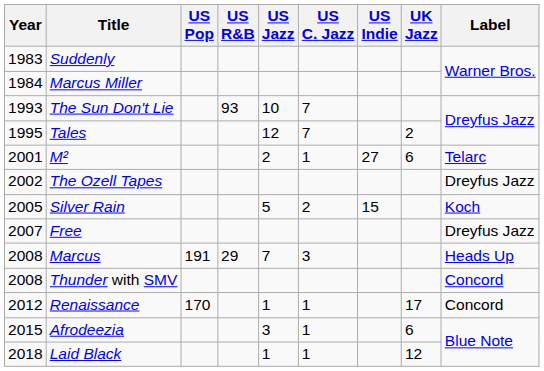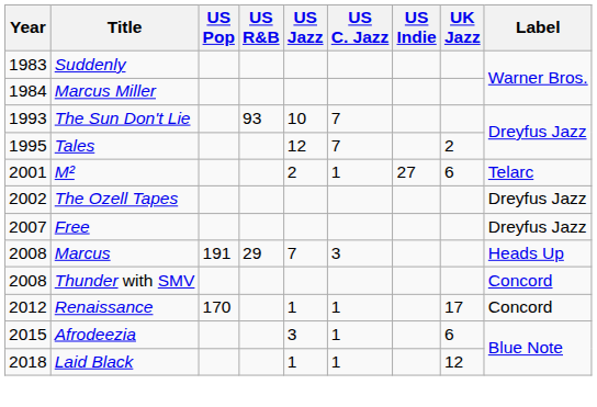 <table class="wikitable">
 <tr>
 <th>Year</th>
 <th>Title</th>
 <th><a href='#'>US</a><br><a href='#'>Pop</a><br></th>
 <th><a href='#'>US</a><br><a href='#'>R&B</a><br></th>
 <th><a href='#'>US</a><br><a href='#'>Jazz</a><br></th>
 <th><a href='#'>US</a><br><a href='#'>C. Jazz</a><br></th>
 <th><a href='#'>US</a><br><a href='#'>Indie</a><br></th>
 <th><a href='#'>UK</a><br><a href='#'>Jazz</a></th>
 <th>Label</th>
 </tr>
 <tr>
 <td>1983</td>
 <td><em><a href='#'>Suddenly</a></em></td>
 <td></td>
 <td></td>
 <td></td>
 <td></td>
 <td></td>
 <td></td>
 <td rowspan="2"><a href='#'>Warner Bros.</a></td>
 </tr>
 <tr>
 <td>1984</td>
 <td><em><a href='#'>Marcus Miller</a></em></td>
 <td></td>
 <td></td>
 <td></td>
 <td></td>
 <td></td>
 <td></td>
 </tr>
 <tr>
 <td>1993</td>
 <td><em><a href='#'>The Sun Don't Lie</a></em></td>
 <td></td>
 <td>93</td>
 <td>10</td>
 <td>7</td>
 <td></td>
 <td></td>
 <td rowspan="2"><a href='#'>Dreyfus Jazz</a></td>
 </tr>
 <tr>
 <td>1995</td>
 <td><em><a href='#'>Tales</a></em></td>
 <td></td>
 <td></td>
 <td>12</td>
 <td>7</td>
 <td></td>
 <td>2</td>
 </tr>
 <tr>
 <td>2001</td>
 <td><em><a href='#'>M²</a></em></td>
 <td></td>
 <td></td>
 <td>2</td>
 <td>1</td>
 <td>27</td>
 <td>6</td>
 <td><a href='#'>Telarc</a></td>
 </tr>
 <tr>
 <td>2002</td>
 <td><em><a href='#'>The Ozell Tapes</a></em></td>
 <td></td>
 <td></td>
 <td></td>
 <td></td>
 <td></td>
 <td></td>
 <td>Dreyfus Jazz</td>
 </tr>
 <tr>
-<td>2005</td>
-<td><em><a href='#'>Silver Rain</a></em></td>
-<td></td>
-<td></td>
-<td>5</td>
-<td>2</td>
-<td>15</td>
-<td></td>
-<td><a href='#'>Koch</a></td>
-</tr>
-<tr>
 <td>2007</td>
 <td><em><a href='#'>Free</a></em></td>
 <td></td>
 <td></td>
 <td></td>
 <td></td>
 <td></td>
 <td></td>
 <td>Dreyfus Jazz</td>
 </tr>
 <tr>
 <td>2008</td>
 <td><em><a href='#'>Marcus</a></em></td>
 <td>191</td>
 <td>29</td>
 <td>7</td>
 <td>3</td>
 <td></td>
 <td></td>
 <td><a href='#'>Heads Up</a></td>
 </tr>
 <tr>
 <td>2008</td>
 <td><em><a href='#'>Thunder</a></em> with <a href='#'>SMV</a></td>
 <td></td>
 <td></td>
 <td></td>
 <td></td>
 <td></td>
 <td></td>
 <td><a href='#'>Concord</a></td>
 </tr>
 <tr>
 <td>2012</td>
 <td><em><a href='#'>Renaissance</a></em></td>
 <td>170</td>
 <td></td>
 <td>1</td>
 <td>1</td>
 <td></td>
 <td>17</td>
 <td>Concord</td>
 </tr>
 <tr>
 <td>2015</td>
 <td><em><a href='#'>Afrodeezia</a></em></td>
 <td></td>
 <td></td>
 <td>3</td>
 <td>1</td>
 <td></td>
 <td>6</td>
 <td rowspan="2"><a href='#'>Blue Note</a></td>
 </tr>
 <tr>
 <td>2018</td>
 <td><em><a href='#'>Laid Black</a></em></td>
 <td></td>
 <td></td>
 <td>1</td>
 <td>1</td>
 <td></td>
 <td>12</td>
 </tr>
 </table>
